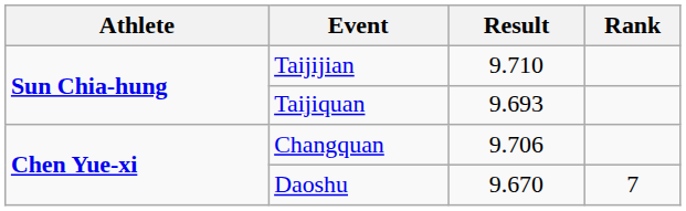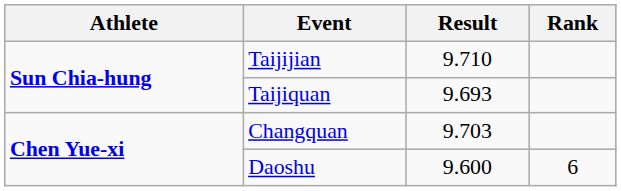 <table class="wikitable" style="font-size:90%; text-align:center">
 <tr>
 <th width="150">Athlete</th>
 <th width="100">Event</th>
 <th width="75">Result</th>
 <th width="50">Rank</th>
 </tr>
 <tr>
 <td align="left" rowspan="2"><strong><a href='#'>Sun Chia-hung</a></strong></td>
 <td align="left"><a href='#'>Taijijian</a></td>
 <td>9.710</td>
 <td></td>
 </tr>
 <tr>
 <td align="left"><a href='#'>Taijiquan</a></td>
 <td>9.693</td>
 <td></td>
 </tr>
 <tr>
 <td align="left" rowspan="2"><strong><a href='#'>Chen Yue-xi</a></strong></td>
 <td align="left"><a href='#'>Changquan</a></td>
-<td>9.706</td>
+<td>9.703</td>
 <td></td>
 </tr>
 <tr>
 <td align="left"><a href='#'>Daoshu</a></td>
-<td>9.670</td>
-<td>7</td>
+<td>9.600</td>
+<td>6</td>
 </tr>
 </table>
